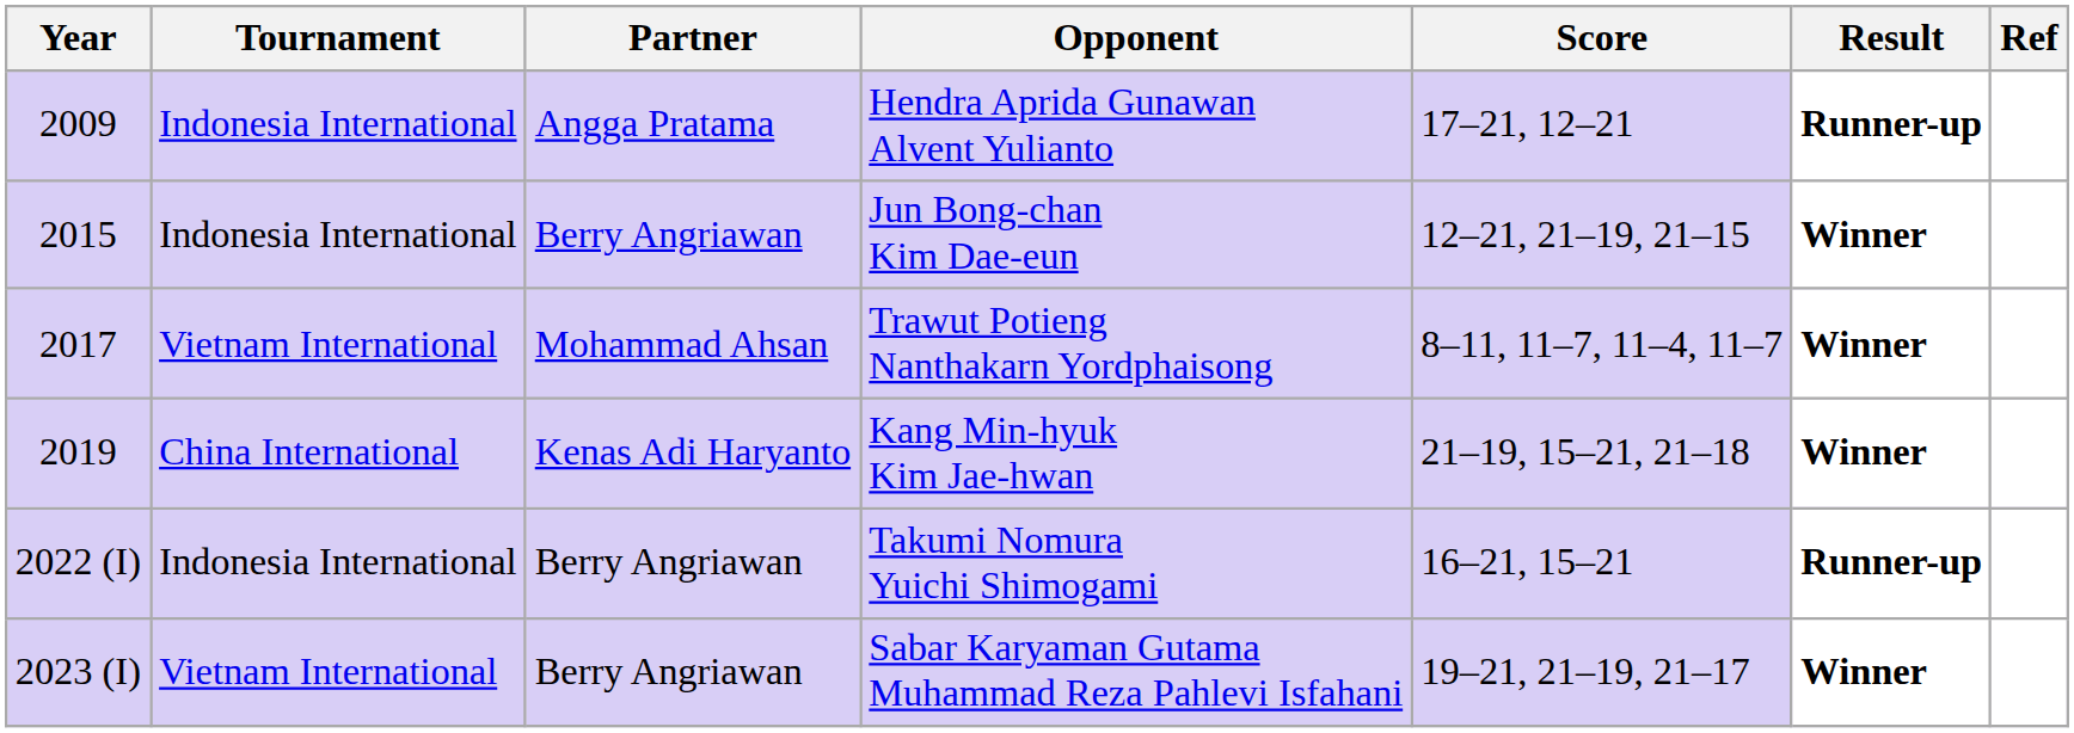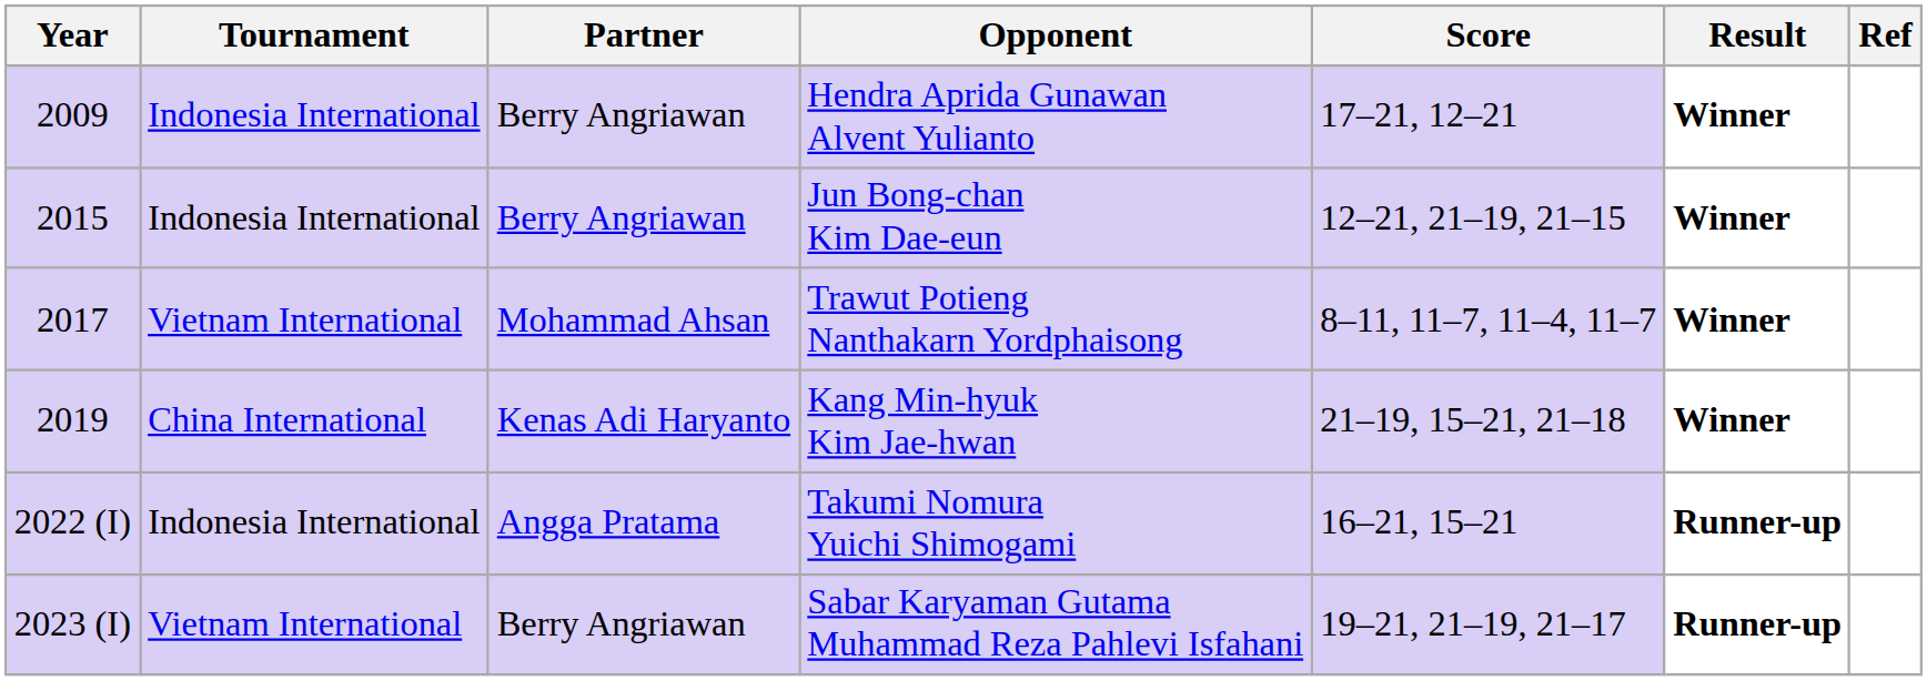 <table class="sortable wikitable" style="font-size: 90%">
 <tr>
 <th>Year</th>
 <th>Tournament</th>
 <th>Partner</th>
 <th>Opponent</th>
 <th>Score</th>
 <th>Result</th>
 <th>Ref</th>
 </tr>
 <tr style="background:#D8CEF6">
 <td align="center">2009</td>
 <td align="left"><a href='#'>Indonesia International</a></td>
-<td align="left"> <a href='#'>Angga Pratama</a></td>
+<td align="left"> Berry Angriawan</td>
 <td align="left"> <a href='#'>Hendra Aprida Gunawan</a><br> <a href='#'>Alvent Yulianto</a></td>
 <td align="left">17–21, 12–21</td>
-<td style="text-align: left; background:white"> <strong>Runner-up</strong></td>
+<td style="text-align: left; background:white"> <strong>Winner</strong></td>
 <td style="text-align:center; background:white"></td>
 </tr>
 <tr style="background:#D8CEF6">
 <td align="center">2015</td>
 <td align="left">Indonesia International</td>
 <td align="left"> <a href='#'>Berry Angriawan</a></td>
 <td align="left"> <a href='#'>Jun Bong-chan</a><br> <a href='#'>Kim Dae-eun</a></td>
 <td align="left">12–21, 21–19, 21–15</td>
 <td style="text-align: left; background:white"> <strong>Winner</strong></td>
 <td style="text-align:center; background:white"></td>
 </tr>
 <tr style="background:#D8CEF6">
 <td align="center">2017</td>
 <td align="left"><a href='#'>Vietnam International</a></td>
 <td align="left"> <a href='#'>Mohammad Ahsan</a></td>
 <td align="left"> <a href='#'>Trawut Potieng</a><br> <a href='#'>Nanthakarn Yordphaisong</a></td>
 <td align="left">8–11, 11–7, 11–4, 11–7</td>
 <td style="text-align: left; background:white"> <strong>Winner</strong></td>
 <td style="text-align:center; background:white"></td>
 </tr>
 <tr style="background:#D8CEF6">
 <td align="center">2019</td>
 <td align="left"><a href='#'>China International</a></td>
 <td align="left"> <a href='#'>Kenas Adi Haryanto</a></td>
 <td align="left"> <a href='#'>Kang Min-hyuk</a><br> <a href='#'>Kim Jae-hwan</a></td>
 <td align="left">21–19, 15–21, 21–18</td>
 <td style="text-align:left; background:white"> <strong>Winner</strong></td>
 <td style="text-align:center; background:white"></td>
 </tr>
 <tr style="background:#D8CEF6">
 <td align="center">2022 (I)</td>
 <td align="left">Indonesia International</td>
-<td align="left"> Berry Angriawan</td>
+<td align="left"> <a href='#'>Angga Pratama</a></td>
 <td align="left"> <a href='#'>Takumi Nomura</a><br> <a href='#'>Yuichi Shimogami</a></td>
 <td align="left">16–21, 15–21</td>
 <td style="text-align:left; background:white"> <strong>Runner-up</strong></td>
 <td style="text-align:center; background:white"></td>
 </tr>
 <tr style="background:#D8CEF6">
 <td align="center">2023 (I)</td>
 <td align="left"><a href='#'>Vietnam International</a></td>
 <td align="left"> Berry Angriawan</td>
 <td align="left"> <a href='#'>Sabar Karyaman Gutama</a><br> <a href='#'>Muhammad Reza Pahlevi Isfahani</a></td>
 <td align="left">19–21, 21–19, 21–17</td>
-<td style="text-align:left; background:white"> <strong>Winner</strong></td>
+<td style="text-align: left; background:white"> <strong>Runner-up</strong></td>
 <td style="text-align:center; background:white"></td>
 </tr>
 </table>
